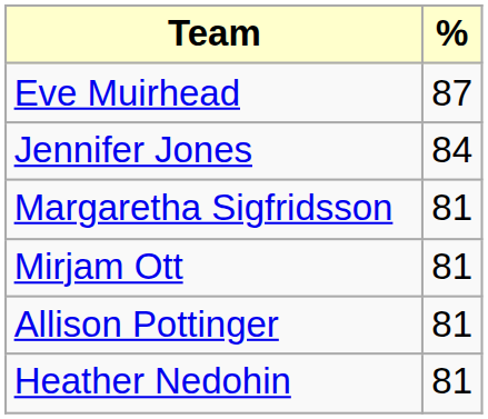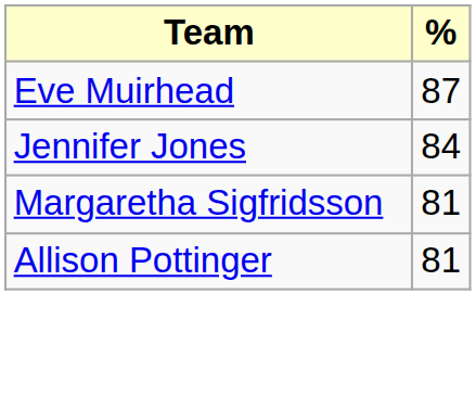 <table class="wikitable">
 <tr>
 <th style="background: #ffffcc; width:175px;">Team</th>
 <th style="background: #ffffcc;">%</th>
 </tr>
 <tr>
 <td> <a href='#'>Eve Muirhead</a></td>
 <td>87</td>
 </tr>
 <tr>
 <td> <a href='#'>Jennifer Jones</a></td>
 <td>84</td>
 </tr>
 <tr>
 <td> <a href='#'>Margaretha Sigfridsson</a></td>
 <td>81</td>
 </tr>
 <tr>
-<td> <a href='#'>Mirjam Ott</a></td>
-<td>81</td>
-</tr>
-<tr>
 <td> <a href='#'>Allison Pottinger</a></td>
 <td>81</td>
 </tr>
-<tr>
-<td> <a href='#'>Heather Nedohin</a></td>
-<td>81</td>
-</tr>
 </table>
